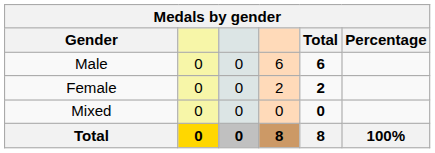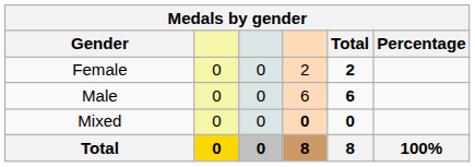 <table class="wikitable" style=font-size:85%;float:center;text-align:center>
 <tr>
 <th colspan=6><strong>Medals by gender</strong></th>
 </tr>
 <tr>
 <th width=150>Gender</th>
 <th scope="col" width=30 style="background:#F7F6A8;"></th>
 <th scope="col" width=30 style="background:#DCE5E5;"></th>
 <th scope="col" width=30 style="background:#FFDAB9;"></th>
 <th width=30>Total</th>
 <th width=30>Percentage</th>
 </tr>
 <tr>
+<td>Female</td>
+<td bgcolor=F7F6A8>0</td>
+<td bgcolor=DCE5E5>0</td>
+<td bgcolor=FFDAB9>2</td>
+<td><strong>2</strong></td>
+<td></td>
+</tr>
+<tr>
 <td>Male</td>
 <td bgcolor=F7F6A8>0</td>
 <td bgcolor=DCE5E5>0</td>
 <td bgcolor=FFDAB9>6</td>
 <td><strong>6</strong></td>
 <td></td>
 </tr>
 <tr>
-<td>Female</td>
-<td bgcolor=F7F6A8>0</td>
-<td bgcolor=DCE5E5>0</td>
-<td bgcolor=FFDAB9>2</td>
-<td><strong>2</strong></td>
-<td></td>
-</tr>
-<tr>
 <td>Mixed</td>
 <td bgcolor=F7F6A8>0</td>
 <td bgcolor=DCE5E5>0</td>
-<td bgcolor=FFDAB9>0</td>
+<td bgcolor=FFDAB9><strong>0</strong></td>
 <td><strong>0</strong></td>
 <td></td>
 </tr>
 <tr>
 <th>Total</th>
 <th style=background:gold>0</th>
 <th style=background:silver>0</th>
 <th style=background:#c96>8</th>
 <th>8</th>
 <th>100%</th>
 </tr>
 </table>
